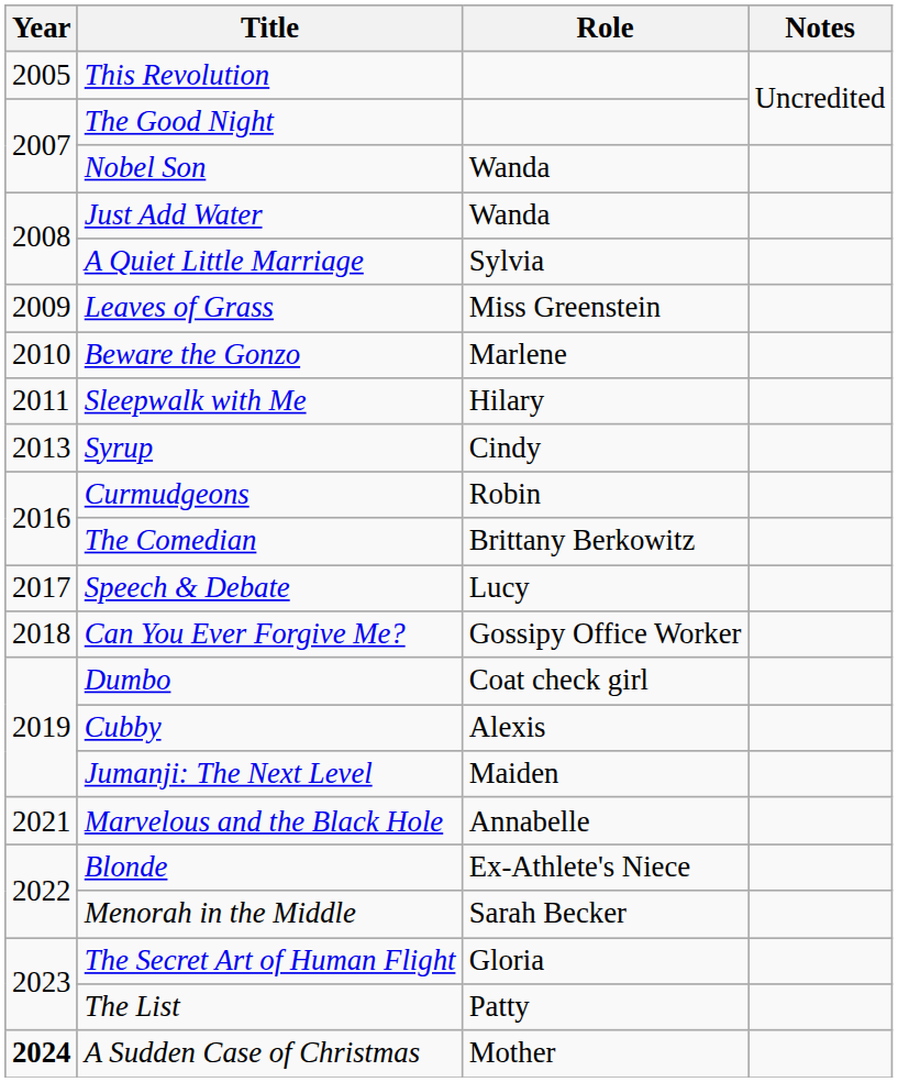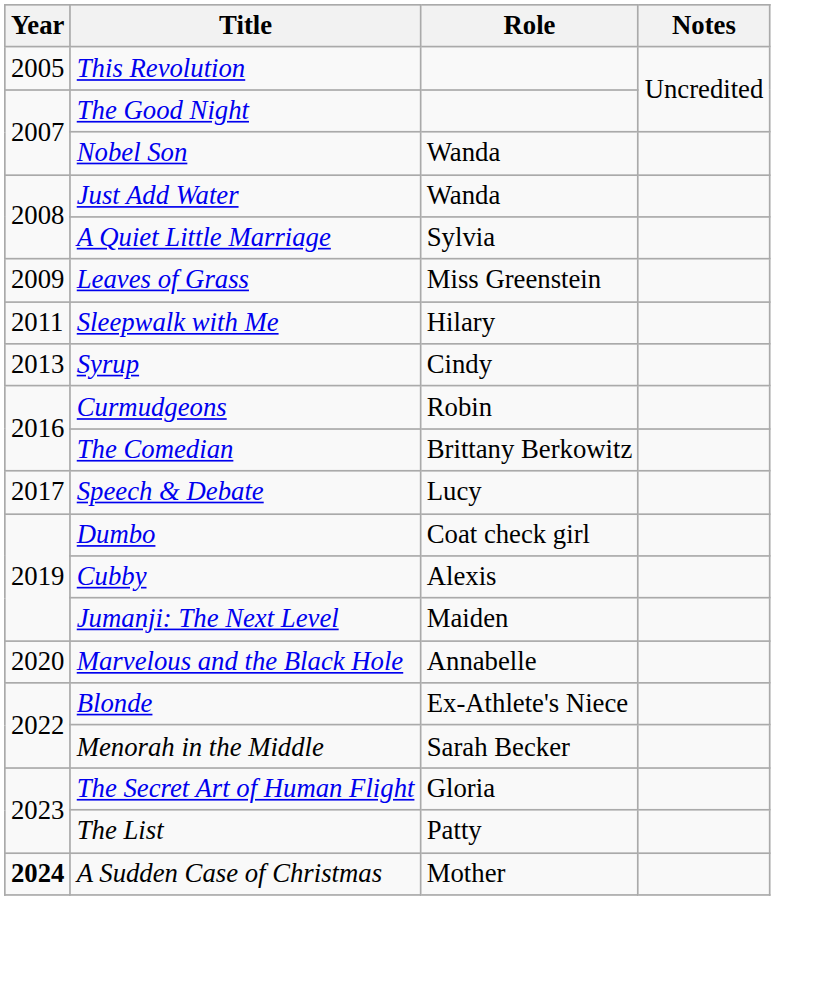 <table class="wikitable sortable">
 <tr>
 <th>Year</th>
 <th>Title</th>
 <th>Role</th>
 <th class=unsortable>Notes</th>
 </tr>
 <tr>
 <td>2005</td>
 <td><em><a href='#'>This Revolution</a></em></td>
 <td></td>
 <td rowspan="2">Uncredited</td>
 </tr>
 <tr>
 <td rowspan="2">2007</td>
 <td><em><a href='#'>The Good Night</a></em></td>
 <td></td>
 </tr>
 <tr>
 <td><em><a href='#'>Nobel Son</a></em></td>
 <td>Wanda</td>
 <td></td>
 </tr>
 <tr>
 <td rowspan="2">2008</td>
 <td><em><a href='#'>Just Add Water</a></em></td>
 <td>Wanda</td>
 <td></td>
 </tr>
 <tr>
 <td><em><a href='#'>A Quiet Little Marriage</a></em></td>
 <td>Sylvia</td>
 <td></td>
 </tr>
 <tr>
 <td>2009</td>
 <td><em><a href='#'>Leaves of Grass</a></em></td>
 <td>Miss Greenstein</td>
 <td></td>
 </tr>
 <tr>
-<td>2010</td>
-<td><em><a href='#'>Beware the Gonzo</a></em></td>
-<td>Marlene</td>
-<td></td>
-</tr>
-<tr>
 <td>2011</td>
 <td><em><a href='#'>Sleepwalk with Me</a></em></td>
 <td>Hilary</td>
 <td></td>
 </tr>
 <tr>
 <td>2013</td>
 <td><em><a href='#'>Syrup</a></em></td>
 <td>Cindy</td>
 <td></td>
 </tr>
 <tr>
 <td rowspan="2">2016</td>
 <td><em><a href='#'>Curmudgeons</a></em></td>
 <td>Robin</td>
 <td></td>
 </tr>
 <tr>
 <td><em><a href='#'>The Comedian</a></em></td>
 <td>Brittany Berkowitz</td>
 <td></td>
 </tr>
 <tr>
 <td>2017</td>
 <td><em><a href='#'>Speech & Debate</a></em></td>
 <td>Lucy</td>
 <td></td>
 </tr>
 <tr>
-<td>2018</td>
-<td><em><a href='#'>Can You Ever Forgive Me?</a></em></td>
-<td>Gossipy Office Worker</td>
-<td></td>
-</tr>
-<tr>
 <td rowspan="3">2019</td>
 <td><em><a href='#'>Dumbo</a></em></td>
 <td>Coat check girl</td>
 <td></td>
 </tr>
 <tr>
 <td><em><a href='#'>Cubby</a></em></td>
 <td>Alexis</td>
 <td></td>
 </tr>
 <tr>
 <td><em><a href='#'>Jumanji: The Next Level</a></em></td>
 <td>Maiden</td>
 <td></td>
 </tr>
 <tr>
-<td>2021</td>
+<td>2020</td>
 <td><em><a href='#'>Marvelous and the Black Hole</a></em></td>
 <td>Annabelle</td>
 <td></td>
 </tr>
 <tr>
 <td rowspan="2">2022</td>
 <td><em><a href='#'>Blonde</a></em></td>
 <td>Ex-Athlete's Niece</td>
 <td></td>
 </tr>
 <tr>
 <td><em>Menorah in the Middle</em></td>
 <td>Sarah Becker</td>
 <td></td>
 </tr>
 <tr>
 <td rowspan="2">2023</td>
 <td><em><a href='#'>The Secret Art of Human Flight</a></em></td>
 <td>Gloria</td>
 <td></td>
 </tr>
 <tr>
 <td><em>The List</em></td>
 <td>Patty</td>
 <td></td>
 </tr>
 <tr>
 <td><strong>2024</strong></td>
 <td><em>A Sudden Case of Christmas</em></td>
 <td>Mother</td>
 <td></td>
 </tr>
 </table>
